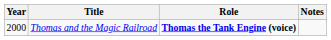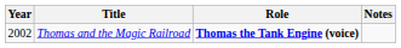 <table class="wikitable sortable">
 <tr>
 <th>Year</th>
 <th>Title</th>
 <th>Role</th>
 <th class="unsortable">Notes</th>
 </tr>
 <tr>
-<td>2000</td>
+<td>2002</td>
 <td><em><a href='#'>Thomas and the Magic Railroad</a></em></td>
 <td><strong><a href='#'>Thomas the Tank Engine</a> (voice)</strong></td>
 <td></td>
 </tr>
 </table>
